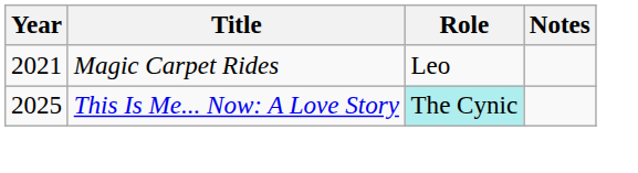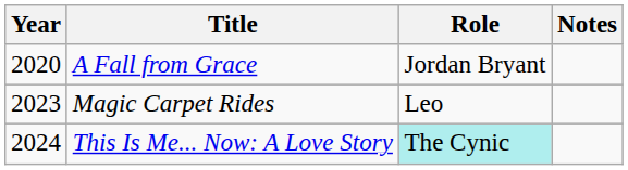 <table class="wikitable">
 <tr>
 <th>Year</th>
 <th>Title</th>
 <th>Role</th>
 <th>Notes</th>
 </tr>
 <tr>
-<td>2021</td>
+<td>2020</td>
+<td><em><a href='#'>A Fall from Grace</a></em></td>
+<td>Jordan Bryant</td>
+<td></td>
+</tr>
+<tr>
+<td>2023</td>
 <td><em>Magic Carpet Rides</em></td>
 <td>Leo</td>
 <td></td>
 </tr>
 <tr>
-<td>2025</td>
+<td>2024</td>
 <td><em><a href='#'>This Is Me... Now: A Love Story</a></em></td>
 <td style="background: paleturquoise;">The Cynic</td>
 <td></td>
 </tr>
 </table>
